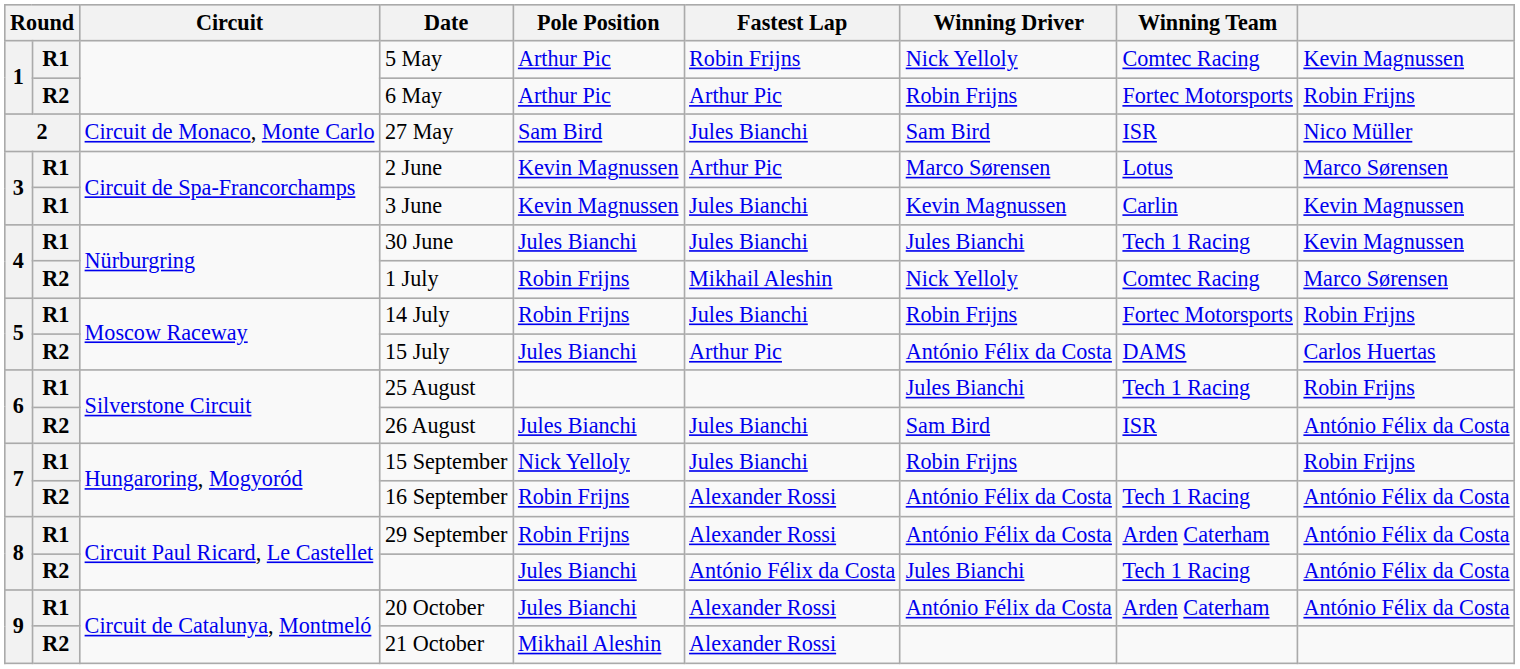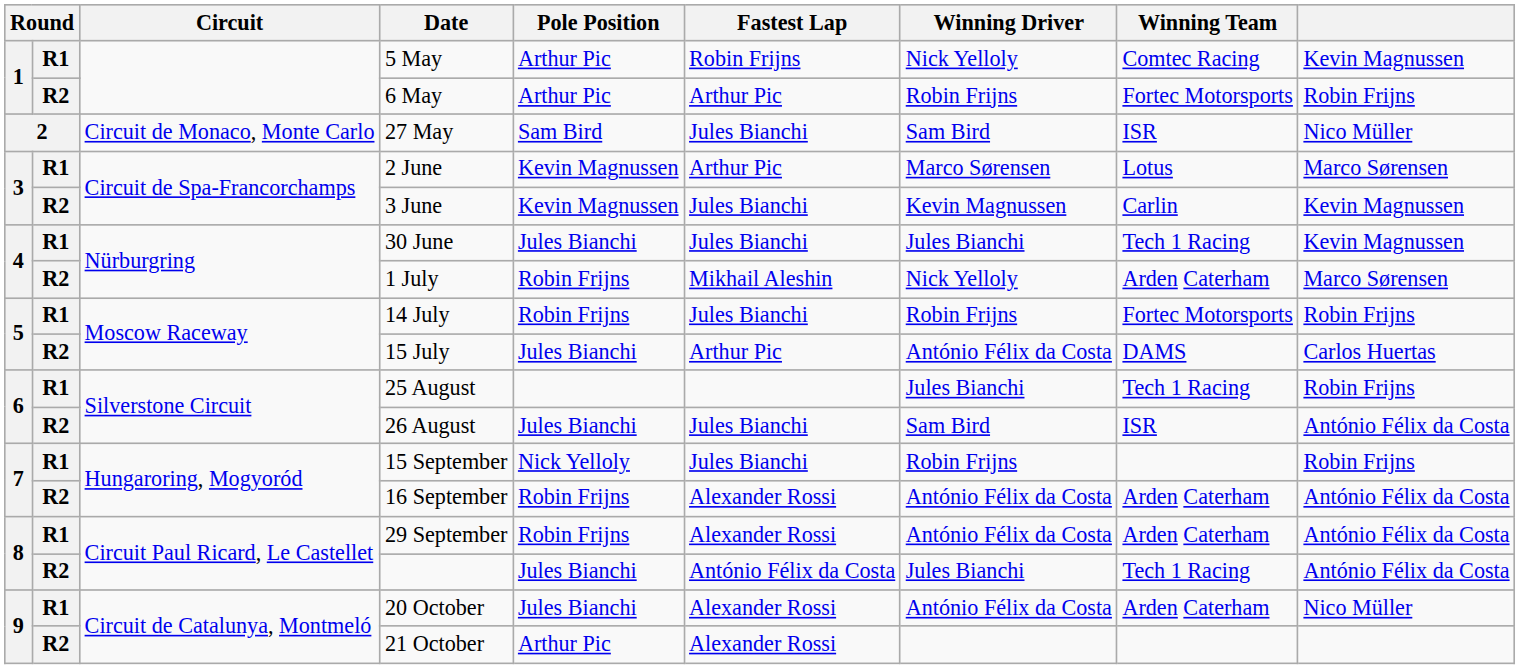 <table class="wikitable" style="font-size: 85%">
 <tr>
 <th colspan=2>Round</th>
 <th>Circuit</th>
 <th>Date</th>
 <th>Pole Position</th>
 <th>Fastest Lap</th>
 <th>Winning Driver</th>
 <th>Winning Team</th>
 <th></th>
 </tr>
 <tr>
 <th rowspan=2>1</th>
 <th>R1</th>
 <td rowspan=2></td>
 <td>5 May</td>
 <td> <a href='#'>Arthur Pic</a></td>
 <td> <a href='#'>Robin Frijns</a></td>
 <td> <a href='#'>Nick Yelloly</a></td>
 <td> <a href='#'>Comtec Racing</a></td>
 <td> <a href='#'>Kevin Magnussen</a></td>
 </tr>
 <tr>
 <th>R2</th>
 <td>6 May</td>
 <td> <a href='#'>Arthur Pic</a></td>
 <td> <a href='#'>Arthur Pic</a></td>
 <td> <a href='#'>Robin Frijns</a></td>
 <td> <a href='#'>Fortec Motorsports</a></td>
 <td> <a href='#'>Robin Frijns</a></td>
 </tr>
 <tr>
 <th colspan=2>2</th>
 <td> <a href='#'>Circuit de Monaco</a>, <a href='#'>Monte Carlo</a></td>
 <td>27 May</td>
 <td> <a href='#'>Sam Bird</a></td>
 <td> <a href='#'>Jules Bianchi</a></td>
 <td> <a href='#'>Sam Bird</a></td>
 <td> <a href='#'>ISR</a></td>
 <td> <a href='#'>Nico Müller</a></td>
 </tr>
 <tr>
 <th rowspan=2>3</th>
 <th>R1</th>
 <td rowspan=2> <a href='#'>Circuit de Spa-Francorchamps</a></td>
 <td>2 June</td>
 <td> <a href='#'>Kevin Magnussen</a></td>
 <td> <a href='#'>Arthur Pic</a></td>
 <td> <a href='#'>Marco Sørensen</a></td>
 <td> <a href='#'>Lotus</a></td>
 <td> <a href='#'>Marco Sørensen</a></td>
 </tr>
 <tr>
-<th>R1</th>
+<th>R2</th>
 <td>3 June</td>
 <td> <a href='#'>Kevin Magnussen</a></td>
 <td> <a href='#'>Jules Bianchi</a></td>
 <td> <a href='#'>Kevin Magnussen</a></td>
 <td> <a href='#'>Carlin</a></td>
 <td> <a href='#'>Kevin Magnussen</a></td>
 </tr>
 <tr>
 <th rowspan=2>4</th>
 <th>R1</th>
 <td rowspan=2> <a href='#'>Nürburgring</a></td>
 <td>30 June</td>
 <td> <a href='#'>Jules Bianchi</a></td>
 <td> <a href='#'>Jules Bianchi</a></td>
 <td> <a href='#'>Jules Bianchi</a></td>
 <td> <a href='#'>Tech 1 Racing</a></td>
 <td> <a href='#'>Kevin Magnussen</a></td>
 </tr>
 <tr>
 <th>R2</th>
 <td>1 July</td>
 <td> <a href='#'>Robin Frijns</a></td>
 <td> <a href='#'>Mikhail Aleshin</a></td>
 <td> <a href='#'>Nick Yelloly</a></td>
-<td> <a href='#'>Comtec Racing</a></td>
+<td> <a href='#'>Arden</a> <a href='#'>Caterham</a></td>
 <td> <a href='#'>Marco Sørensen</a></td>
 </tr>
 <tr>
 <th rowspan=2>5</th>
 <th>R1</th>
 <td rowspan=2> <a href='#'>Moscow Raceway</a></td>
 <td>14 July</td>
 <td> <a href='#'>Robin Frijns</a></td>
 <td> <a href='#'>Jules Bianchi</a></td>
 <td> <a href='#'>Robin Frijns</a></td>
 <td> <a href='#'>Fortec Motorsports</a></td>
 <td> <a href='#'>Robin Frijns</a></td>
 </tr>
 <tr>
 <th>R2</th>
 <td>15 July</td>
 <td> <a href='#'>Jules Bianchi</a></td>
 <td> <a href='#'>Arthur Pic</a></td>
 <td> <a href='#'>António Félix da Costa</a></td>
 <td> <a href='#'>DAMS</a></td>
 <td> <a href='#'>Carlos Huertas</a></td>
 </tr>
 <tr>
 <th rowspan=2>6</th>
 <th>R1</th>
 <td rowspan=2> <a href='#'>Silverstone Circuit</a></td>
 <td>25 August</td>
 <td></td>
 <td></td>
 <td> <a href='#'>Jules Bianchi</a></td>
 <td> <a href='#'>Tech 1 Racing</a></td>
 <td> <a href='#'>Robin Frijns</a></td>
 </tr>
 <tr>
 <th>R2</th>
 <td>26 August</td>
 <td> <a href='#'>Jules Bianchi</a></td>
 <td> <a href='#'>Jules Bianchi</a></td>
 <td> <a href='#'>Sam Bird</a></td>
 <td> <a href='#'>ISR</a></td>
 <td> <a href='#'>António Félix da Costa</a></td>
 </tr>
 <tr>
 <th rowspan=2>7</th>
 <th>R1</th>
 <td rowspan=2> <a href='#'>Hungaroring</a>, <a href='#'>Mogyoród</a></td>
 <td>15 September</td>
 <td> <a href='#'>Nick Yelloly</a></td>
 <td> <a href='#'>Jules Bianchi</a></td>
 <td> <a href='#'>Robin Frijns</a></td>
 <td></td>
 <td> <a href='#'>Robin Frijns</a></td>
 </tr>
 <tr>
 <th>R2</th>
 <td>16 September</td>
 <td> <a href='#'>Robin Frijns</a></td>
 <td> <a href='#'>Alexander Rossi</a></td>
 <td> <a href='#'>António Félix da Costa</a></td>
-<td> <a href='#'>Tech 1 Racing</a></td>
+<td> <a href='#'>Arden</a> <a href='#'>Caterham</a></td>
 <td> <a href='#'>António Félix da Costa</a></td>
 </tr>
 <tr>
 <th rowspan=2>8</th>
 <th>R1</th>
 <td rowspan=2> <a href='#'>Circuit Paul Ricard</a>, <a href='#'>Le Castellet</a></td>
 <td>29 September</td>
 <td> <a href='#'>Robin Frijns</a></td>
 <td> <a href='#'>Alexander Rossi</a></td>
 <td> <a href='#'>António Félix da Costa</a></td>
 <td> <a href='#'>Arden</a> <a href='#'>Caterham</a></td>
 <td> <a href='#'>António Félix da Costa</a></td>
 </tr>
 <tr>
 <th>R2</th>
 <td></td>
 <td> <a href='#'>Jules Bianchi</a></td>
 <td> <a href='#'>António Félix da Costa</a></td>
 <td> <a href='#'>Jules Bianchi</a></td>
 <td> <a href='#'>Tech 1 Racing</a></td>
 <td> <a href='#'>António Félix da Costa</a></td>
 </tr>
 <tr>
 <th rowspan=2>9</th>
 <th>R1</th>
 <td rowspan=2> <a href='#'>Circuit de Catalunya</a>, <a href='#'>Montmeló</a></td>
 <td>20 October</td>
 <td> <a href='#'>Jules Bianchi</a></td>
 <td> <a href='#'>Alexander Rossi</a></td>
 <td> <a href='#'>António Félix da Costa</a></td>
 <td> <a href='#'>Arden</a> <a href='#'>Caterham</a></td>
-<td> <a href='#'>António Félix da Costa</a></td>
+<td> <a href='#'>Nico Müller</a></td>
 </tr>
 <tr>
 <th>R2</th>
 <td>21 October</td>
-<td> <a href='#'>Mikhail Aleshin</a></td>
+<td> <a href='#'>Arthur Pic</a></td>
 <td> <a href='#'>Alexander Rossi</a></td>
 <td></td>
 <td></td>
 <td></td>
 </tr>
 </table>
